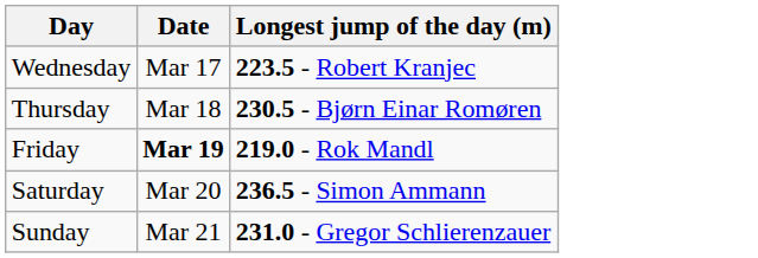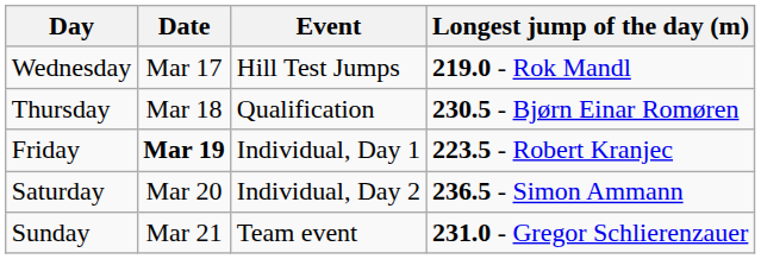 <table class=wikitable style="text-align:center">
 <tr>
 <th>Day</th>
 <th>Date</th>
+<th>Event</th>
 <th>Longest jump of the day (m)</th>
 </tr>
 <tr>
 <td align=left>Wednesday</td>
 <td>Mar 17</td>
-<td align=left><strong>223.5</strong> - <a href='#'>Robert Kranjec</a></td>
+<td align=left>Hill Test Jumps</td>
+<td align=left><strong>219.0</strong> - <a href='#'>Rok Mandl</a></td>
 </tr>
 <tr>
 <td align=left>Thursday</td>
 <td>Mar 18</td>
+<td align=left>Qualification</td>
 <td align=left><strong>230.5</strong> - <a href='#'>Bjørn Einar Romøren</a></td>
 </tr>
 <tr>
 <td align=left>Friday</td>
 <td><strong>Mar 19</strong></td>
-<td align=left><strong>219.0</strong> - <a href='#'>Rok Mandl</a></td>
+<td align=left>Individual, Day 1</td>
+<td align=left><strong>223.5</strong> - <a href='#'>Robert Kranjec</a></td>
 </tr>
 <tr>
 <td align=left>Saturday</td>
 <td>Mar 20</td>
+<td align=left>Individual, Day 2</td>
 <td align=left><strong>236.5</strong> - <a href='#'>Simon Ammann</a></td>
 </tr>
 <tr>
 <td align=left>Sunday</td>
 <td>Mar 21</td>
+<td align=left>Team event</td>
 <td align=left><strong>231.0</strong> - <a href='#'>Gregor Schlierenzauer</a></td>
 </tr>
 </table>
